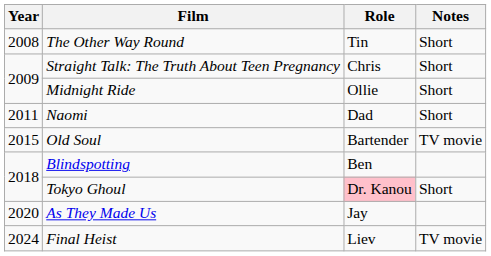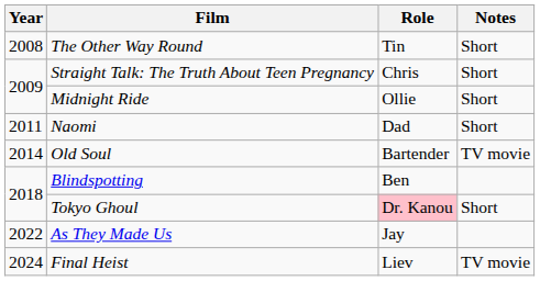 <table class="wikitable sortable">
 <tr>
 <th>Year</th>
 <th>Film</th>
 <th>Role</th>
 <th class="unsortable">Notes</th>
 </tr>
 <tr>
 <td>2008</td>
 <td><em>The Other Way Round</em></td>
 <td>Tin</td>
 <td>Short</td>
 </tr>
 <tr>
 <td rowspan="2">2009</td>
 <td><em>Straight Talk: The Truth About Teen Pregnancy</em></td>
 <td>Chris</td>
 <td>Short</td>
 </tr>
 <tr>
 <td><em>Midnight Ride</em></td>
 <td>Ollie</td>
 <td>Short</td>
 </tr>
 <tr>
 <td>2011</td>
 <td><em>Naomi</em></td>
 <td>Dad</td>
 <td>Short</td>
 </tr>
 <tr>
-<td>2015</td>
+<td>2014</td>
 <td><em>Old Soul</em></td>
 <td>Bartender</td>
 <td>TV movie</td>
 </tr>
 <tr>
 <td rowspan="2">2018</td>
 <td><em><a href='#'>Blindspotting</a></em></td>
 <td>Ben</td>
 <td></td>
 </tr>
 <tr>
 <td><em>Tokyo Ghoul</em></td>
 <td style="background: pink;">Dr. Kanou</td>
 <td>Short</td>
 </tr>
 <tr>
-<td>2020</td>
+<td>2022</td>
 <td><em><a href='#'>As They Made Us</a></em></td>
 <td>Jay</td>
 <td></td>
 </tr>
 <tr>
 <td>2024</td>
 <td><em> Final Heist</em></td>
 <td>Liev</td>
 <td>TV movie</td>
 </tr>
 </table>
